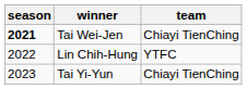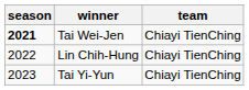 <table class="wikitable" style="font-size:95%;">
 <tr>
 <th>season</th>
 <th>winner</th>
 <th>team</th>
 </tr>
 <tr>
 <td><strong>2021</strong></td>
 <td>Tai Wei-Jen</td>
 <td>Chiayi TienChing</td>
 </tr>
 <tr>
 <td>2022</td>
 <td>Lin Chih-Hung</td>
-<td>YTFC</td>
+<td>Chiayi TienChing</td>
 </tr>
 <tr>
 <td>2023</td>
 <td>Tai Yi-Yun</td>
 <td>Chiayi TienChing</td>
 </tr>
 </table>
